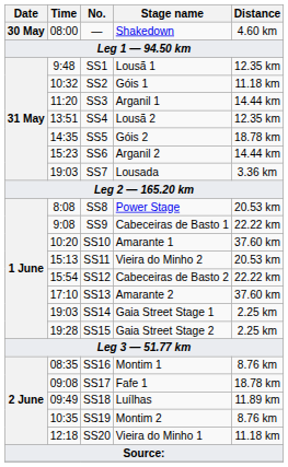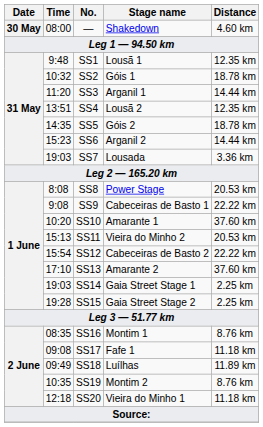 <table class="wikitable" style="font-size: 85%;">
 <tr>
 <th>Date</th>
 <th>Time</th>
 <th>No.</th>
 <th>Stage name</th>
 <th>Distance</th>
 </tr>
 <tr>
 <th>30 May</th>
 <td align="center">08:00</td>
 <td align="center">—</td>
 <td nowrap><a href='#'>Shakedown</a></td>
 <td align="center">4.60 km</td>
 </tr>
 <tr>
 <td style="background-color:#EAECF0; text-align:center" colspan="5"><strong><em>Leg 1 — 94.50 km</em></strong></td>
 </tr>
 <tr>
 <th rowspan="7" nowrap>31 May</th>
 <td align="center">9:48</td>
 <td align="center">SS1</td>
 <td>Lousã 1</td>
 <td align="center">12.35 km</td>
 </tr>
 <tr>
 <td align="center">10:32</td>
 <td align="center">SS2</td>
 <td>Góis 1</td>
-<td align="center">11.18 km</td>
+<td align="center">18.78 km</td>
 </tr>
 <tr>
 <td align="center">11:20</td>
 <td align="center">SS3</td>
 <td>Arganil 1</td>
 <td align="center">14.44 km</td>
 </tr>
 <tr>
 <td align="center">13:51</td>
 <td align="center">SS4</td>
 <td>Lousã 2</td>
 <td align="center">12.35 km</td>
 </tr>
 <tr>
 <td align="center">14:35</td>
 <td align="center">SS5</td>
 <td>Góis 2</td>
 <td align="center">18.78 km</td>
 </tr>
 <tr>
 <td align="center">15:23</td>
 <td align="center">SS6</td>
 <td>Arganil 2</td>
 <td align="center">14.44 km</td>
 </tr>
 <tr>
 <td align="center">19:03</td>
 <td align="center">SS7</td>
 <td>Lousada</td>
 <td align="center">3.36 km</td>
 </tr>
 <tr>
 <td style="background-color:#EAECF0; text-align:center" colspan="5"><strong><em>Leg 2 — 165.20 km</em></strong></td>
 </tr>
 <tr>
 <th rowspan="8">1 June</th>
 <td align="center">8:08</td>
 <td align="center">SS8</td>
 <td><a href='#'>Power Stage</a></td>
 <td align="center">20.53 km</td>
 </tr>
 <tr>
 <td align="center">9:08</td>
 <td align="center">SS9</td>
 <td>Cabeceiras de Basto 1</td>
 <td align="center">22.22 km</td>
 </tr>
 <tr>
 <td align="center">10:20</td>
 <td align="center">SS10</td>
 <td>Amarante 1</td>
 <td align="center">37.60 km</td>
 </tr>
 <tr>
 <td align="center">15:13</td>
 <td align="center">SS11</td>
 <td>Vieira do Minho 2</td>
 <td align="center">20.53 km</td>
 </tr>
 <tr>
 <td align="center">15:54</td>
 <td align="center">SS12</td>
 <td nowrap>Cabeceiras de Basto 2</td>
 <td align="center">22.22 km</td>
 </tr>
 <tr>
 <td align="center">17:10</td>
 <td align="center">SS13</td>
 <td>Amarante 2</td>
 <td align="center">37.60 km</td>
 </tr>
 <tr>
 <td align="center">19:03</td>
 <td align="center">SS14</td>
 <td>Gaia Street Stage 1</td>
 <td align="center">2.25 km</td>
 </tr>
 <tr>
 <td align="center">19:28</td>
 <td align="center">SS15</td>
 <td>Gaia Street Stage 2</td>
 <td align="center">2.25 km</td>
 </tr>
 <tr>
 <td style="background-color:#EAECF0; text-align:center" colspan="5"><strong><em>Leg 3 — 51.77 km</em></strong></td>
 </tr>
 <tr>
 <th rowspan="5">2 June</th>
 <td align="center">08:35</td>
 <td align="center">SS16</td>
 <td>Montim 1</td>
 <td align="center">8.76 km</td>
 </tr>
 <tr>
 <td align="center">09:08</td>
 <td align="center">SS17</td>
 <td>Fafe 1</td>
-<td align="center">18.78 km</td>
+<td align="center">11.18 km</td>
 </tr>
 <tr>
 <td align="center">09:49</td>
 <td align="center">SS18</td>
 <td>Luílhas</td>
 <td align="center">11.89 km</td>
 </tr>
 <tr>
 <td align="center">10:35</td>
 <td align="center">SS19</td>
 <td>Montim 2</td>
 <td align="center">8.76 km</td>
 </tr>
 <tr>
 <td align="center">12:18</td>
 <td align="center">SS20</td>
 <td>Vieira do Minho 1</td>
 <td align="center">11.18 km</td>
 </tr>
 <tr>
 <td style="background-color:#EAECF0; text-align:center" colspan="5"><strong>Source:</strong></td>
 </tr>
 <tr>
 </tr>
 </table>
